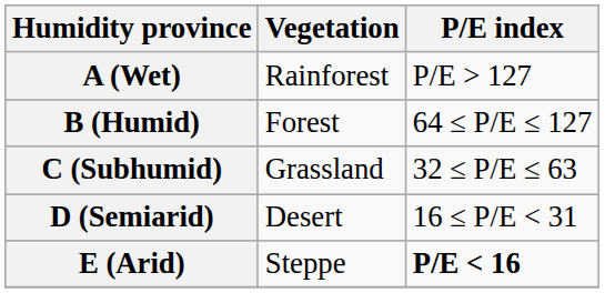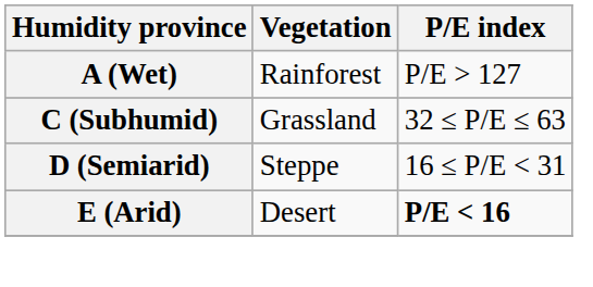 <table class="wikitable floatright">
 <tr>
 <th scope="col">Humidity province</th>
 <th scope="col">Vegetation</th>
 <th scope="col">P/E index</th>
 </tr>
 <tr>
 <th scope="row"  rowspan="1">A (Wet)</th>
 <td>Rainforest</td>
 <td>P/E > 127</td>
 </tr>
 <tr>
-<th scope="row"  rowspan="1">B (Humid)</th>
-<td>Forest</td>
-<td>64 ≤ P/E ≤ 127</td>
-</tr>
-<tr>
 <th scope="row"  rowspan="1">C (Subhumid)</th>
 <td>Grassland</td>
 <td>32 ≤ P/E ≤ 63</td>
 </tr>
 <tr>
 <th scope="row"  rowspan="1">D (Semiarid)</th>
-<td>Desert</td>
+<td>Steppe</td>
 <td>16 ≤ P/E < 31</td>
 </tr>
 <tr>
 <th scope="row"  rowspan="1">E (Arid)</th>
-<td>Steppe</td>
+<td>Desert</td>
 <td><strong>P/E < 16</strong></td>
 </tr>
 <tr>
 </tr>
 </table>
